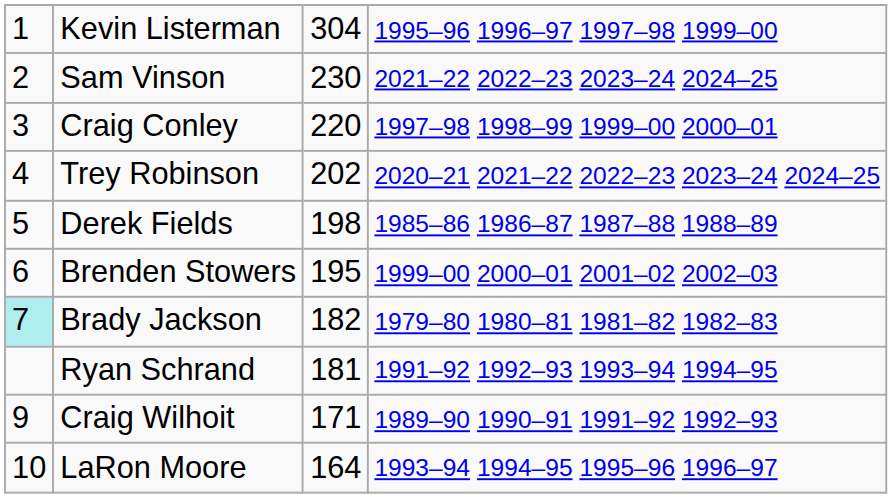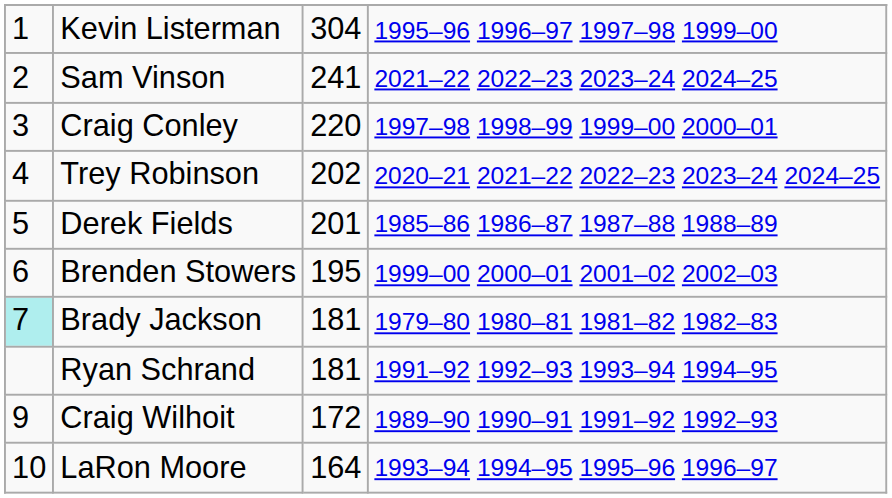 <table class="wikitable">
 <tr>
 </tr>
 <tr>
 <td>1</td>
 <td>Kevin Listerman</td>
 <td>304</td>
 <td style="font-size:80%;"><a href='#'>1995–96</a> <a href='#'>1996–97</a> <a href='#'>1997–98</a> <a href='#'>1999–00</a></td>
 </tr>
 <tr>
 <td>2</td>
 <td>Sam Vinson</td>
-<td>230</td>
+<td>241</td>
 <td style="font-size:80%;"><a href='#'>2021–22</a> <a href='#'>2022–23</a> <a href='#'>2023–24</a> <a href='#'>2024–25</a></td>
 </tr>
 <tr>
 <td>3</td>
 <td>Craig Conley</td>
 <td>220</td>
 <td style="font-size:80%;"><a href='#'>1997–98</a> <a href='#'>1998–99</a> <a href='#'>1999–00</a> <a href='#'>2000–01</a></td>
 </tr>
 <tr>
 <td>4</td>
 <td>Trey Robinson</td>
 <td>202</td>
 <td style="font-size:80%;"><a href='#'>2020–21</a> <a href='#'>2021–22</a> <a href='#'>2022–23</a> <a href='#'>2023–24</a> <a href='#'>2024–25</a></td>
 </tr>
 <tr>
 <td>5</td>
 <td>Derek Fields</td>
-<td>198</td>
+<td>201</td>
 <td style="font-size:80%;"><a href='#'>1985–86</a> <a href='#'>1986–87</a> <a href='#'>1987–88</a> <a href='#'>1988–89</a></td>
 </tr>
 <tr>
 <td>6</td>
 <td>Brenden Stowers</td>
 <td>195</td>
 <td style="font-size:80%;"><a href='#'>1999–00</a> <a href='#'>2000–01</a> <a href='#'>2001–02</a> <a href='#'>2002–03</a></td>
 </tr>
 <tr>
 <td style="background: paleturquoise;">7</td>
 <td>Brady Jackson</td>
-<td>182</td>
+<td>181</td>
 <td style="font-size:80%;"><a href='#'>1979–80</a> <a href='#'>1980–81</a> <a href='#'>1981–82</a> <a href='#'>1982–83</a></td>
 </tr>
 <tr>
 <td></td>
 <td>Ryan Schrand</td>
 <td>181</td>
 <td style="font-size:80%;"><a href='#'>1991–92</a> <a href='#'>1992–93</a> <a href='#'>1993–94</a> <a href='#'>1994–95</a></td>
 </tr>
 <tr>
 <td>9</td>
 <td>Craig Wilhoit</td>
-<td>171</td>
+<td>172</td>
 <td style="font-size:80%;"><a href='#'>1989–90</a> <a href='#'>1990–91</a> <a href='#'>1991–92</a> <a href='#'>1992–93</a></td>
 </tr>
 <tr>
 <td>10</td>
 <td>LaRon Moore</td>
 <td>164</td>
 <td style="font-size:80%;"><a href='#'>1993–94</a> <a href='#'>1994–95</a> <a href='#'>1995–96</a> <a href='#'>1996–97</a></td>
 </tr>
 </table>
